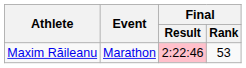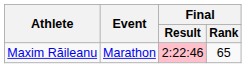 <table class="wikitable" style="font-size:90%">
 <tr>
 <th rowspan="2">Athlete</th>
 <th rowspan="2">Event</th>
 <th colspan="2">Final</th>
 </tr>
 <tr style="font-size:95%">
 <th>Result</th>
 <th>Rank</th>
 </tr>
 <tr align=center>
 <td align=left><a href='#'>Maxim Răileanu</a></td>
 <td align=left><a href='#'>Marathon</a></td>
 <td style="background: pink;">2:22:46</td>
-<td>53</td>
+<td>65</td>
 </tr>
 </table>
